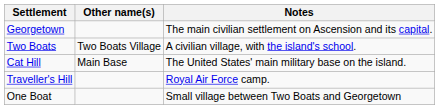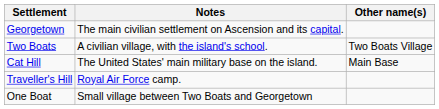 <table class="wikitable" border="1">
 <tr>
 <th>Settlement</th>
+<th>Notes</th>
 <th>Other name(s)</th>
-<th>Notes</th>
 </tr>
 <tr>
 <td><a href='#'>Georgetown</a></td>
+<td>The main civilian settlement on Ascension and its <a href='#'>capital</a>.</td>
 <td></td>
-<td>The main civilian settlement on Ascension and its <a href='#'>capital</a>.</td>
 </tr>
 <tr>
 <td><a href='#'>Two Boats</a></td>
+<td>A civilian village, with <a href='#'>the island's school</a>.</td>
 <td>Two Boats Village</td>
-<td>A civilian village, with <a href='#'>the island's school</a>.</td>
 </tr>
 <tr>
 <td><a href='#'>Cat Hill</a></td>
+<td>The United States' main military base on the island.</td>
 <td>Main Base</td>
-<td>The United States' main military base on the island.</td>
 </tr>
 <tr>
 <td><a href='#'>Traveller's Hill</a></td>
+<td><a href='#'>Royal Air Force</a> camp.</td>
 <td></td>
-<td><a href='#'>Royal Air Force</a> camp.</td>
 </tr>
 <tr>
 <td>One Boat</td>
+<td>Small village between Two Boats and Georgetown</td>
 <td></td>
-<td>Small village between Two Boats and Georgetown</td>
 </tr>
 </table>
